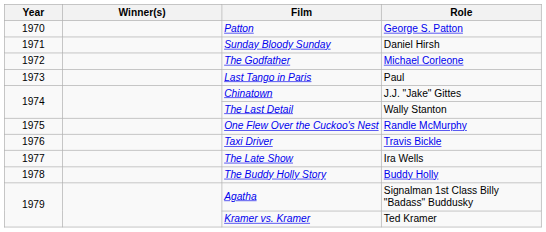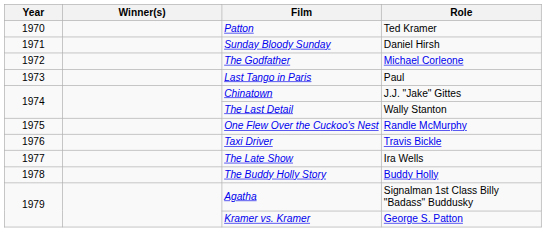 <table class="wikitable" width="95%" cellpadding="5">
 <tr>
 <th width="100"><strong>Year</strong></th>
 <th width="300"><strong>Winner(s)</strong></th>
 <th width="300"><strong>Film</strong></th>
 <th width="300"><strong>Role</strong></th>
 </tr>
 <tr>
 <td style="text-align:center;">1970</td>
 <td></td>
 <td><em><a href='#'>Patton</a></em></td>
-<td><a href='#'>George S. Patton</a></td>
+<td>Ted Kramer</td>
 </tr>
 <tr>
 <td style="text-align:center;">1971</td>
 <td></td>
 <td><em><a href='#'>Sunday Bloody Sunday</a></em></td>
 <td>Daniel Hirsh</td>
 </tr>
 <tr>
 <td style="text-align:center;">1972</td>
 <td></td>
 <td><em><a href='#'>The Godfather</a></em></td>
 <td><a href='#'>Michael Corleone</a></td>
 </tr>
 <tr>
 <td style="text-align:center;">1973</td>
 <td></td>
 <td><em><a href='#'>Last Tango in Paris</a></em></td>
 <td>Paul</td>
 </tr>
 <tr>
 <td rowspan="2" style="text-align:center;">1974</td>
 <td rowspan="2"></td>
 <td><em><a href='#'>Chinatown</a></em></td>
 <td>J.J. "Jake" Gittes</td>
 </tr>
 <tr>
 <td><em><a href='#'>The Last Detail</a></em></td>
 <td>Wally Stanton</td>
 </tr>
 <tr>
 <td style="text-align:center;">1975</td>
 <td></td>
 <td><em><a href='#'>One Flew Over the Cuckoo's Nest</a></em></td>
 <td><a href='#'>Randle McMurphy</a></td>
 </tr>
 <tr>
 <td style="text-align:center;">1976</td>
 <td></td>
 <td><em><a href='#'>Taxi Driver</a></em></td>
 <td><a href='#'>Travis Bickle</a></td>
 </tr>
 <tr>
 <td style="text-align:center;">1977</td>
 <td></td>
 <td><em><a href='#'>The Late Show</a></em></td>
 <td>Ira Wells</td>
 </tr>
 <tr>
 <td style="text-align:center;">1978</td>
 <td></td>
 <td><em><a href='#'>The Buddy Holly Story</a></em></td>
 <td><a href='#'>Buddy Holly</a></td>
 </tr>
 <tr>
 <td rowspan="2" style="text-align:center;">1979</td>
 <td rowspan="2"></td>
 <td><em><a href='#'>Agatha</a></em></td>
 <td>Signalman 1st Class Billy "Badass" Buddusky</td>
 </tr>
 <tr>
 <td><em><a href='#'>Kramer vs. Kramer</a></em></td>
-<td>Ted Kramer</td>
+<td><a href='#'>George S. Patton</a></td>
 </tr>
 </table>
